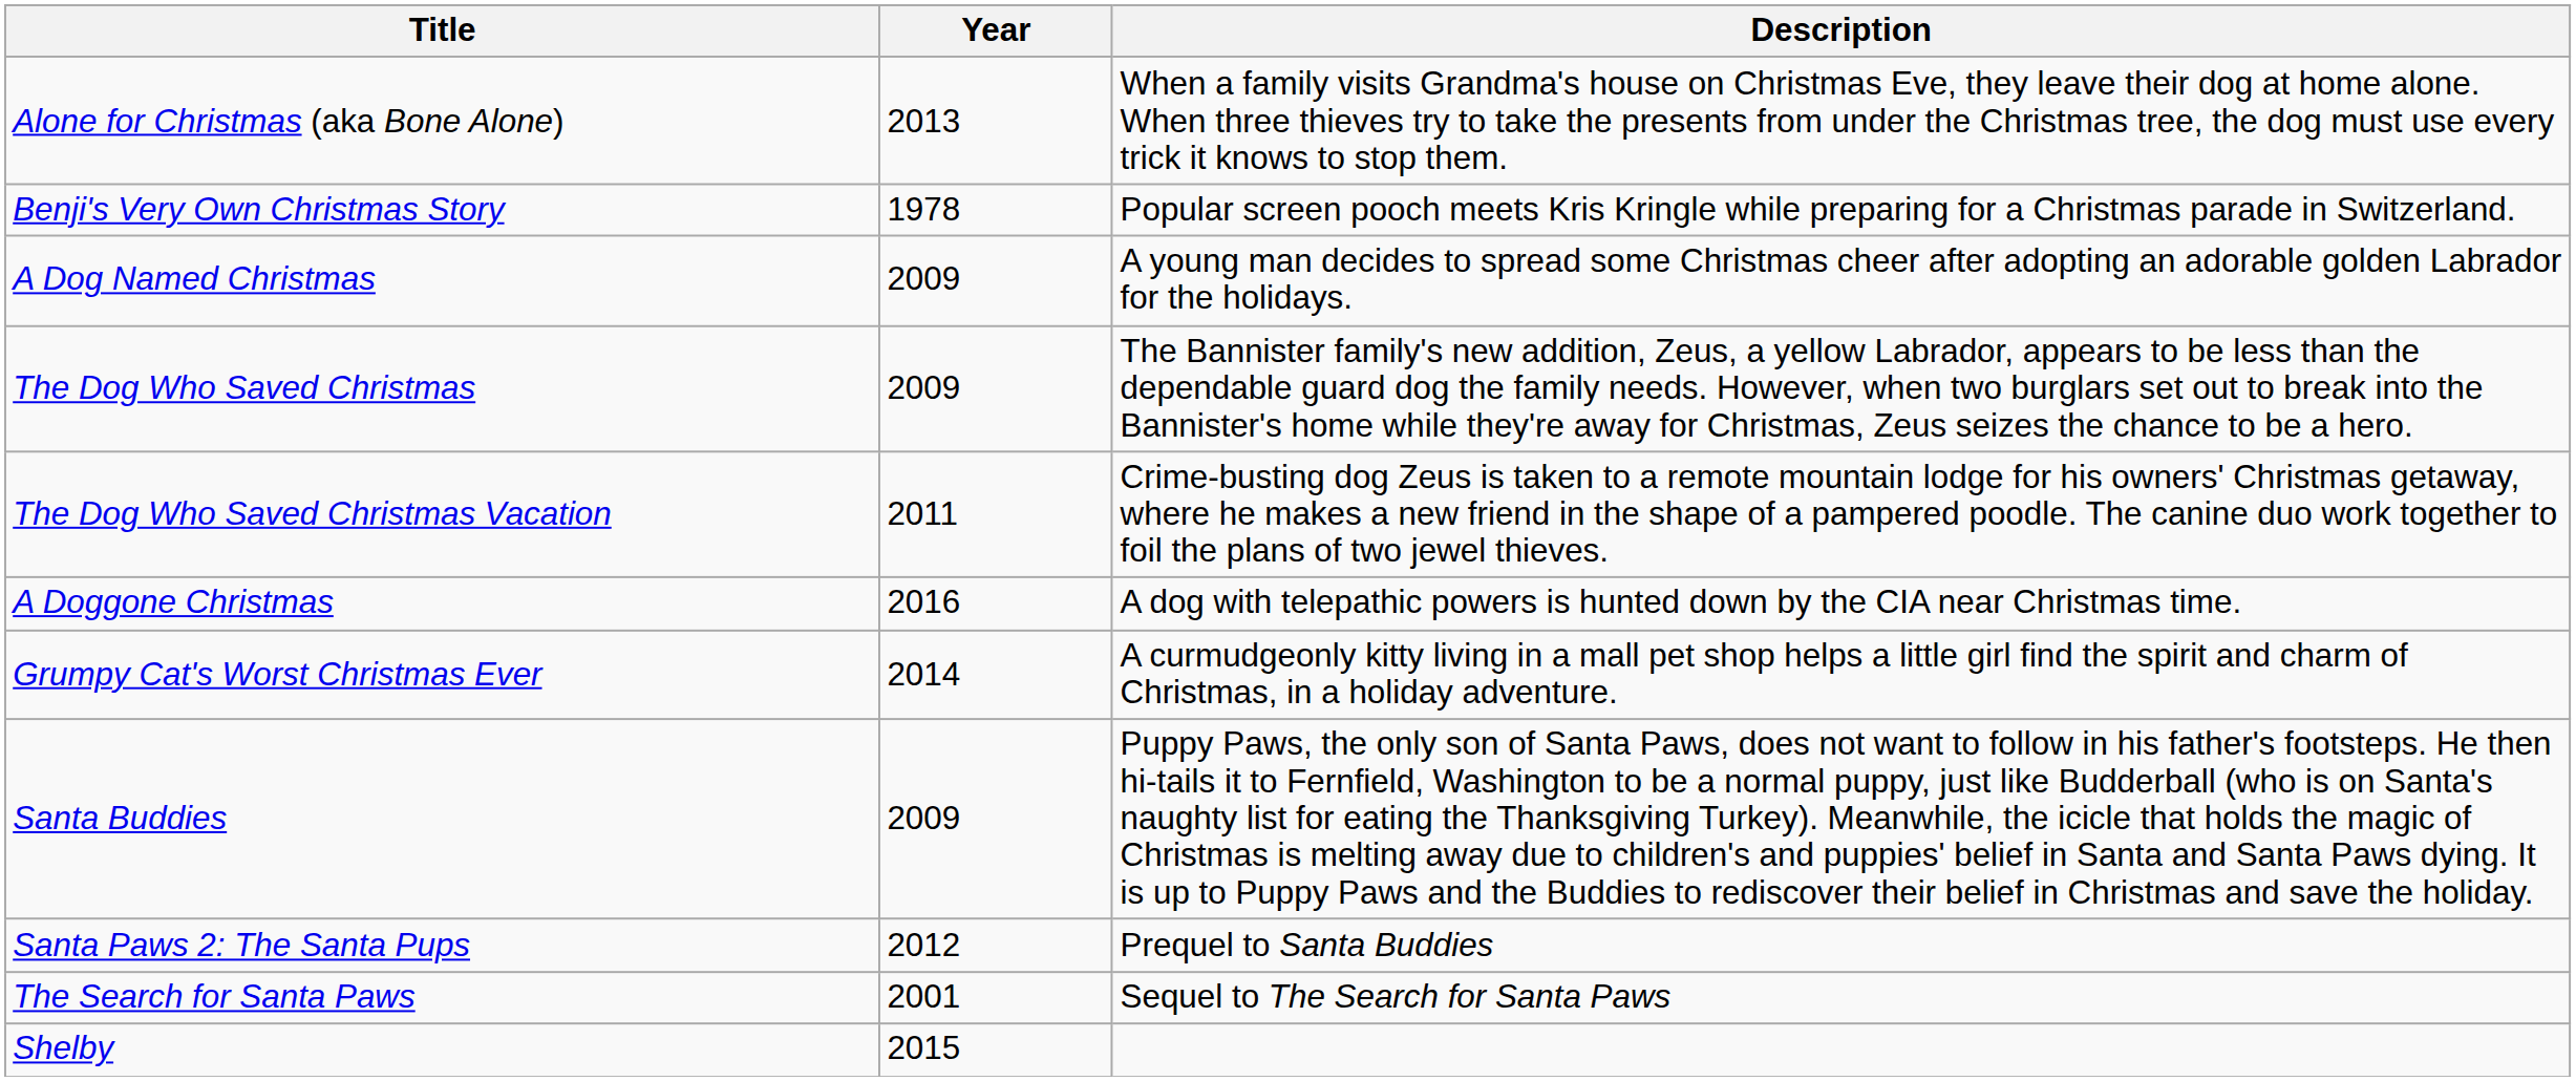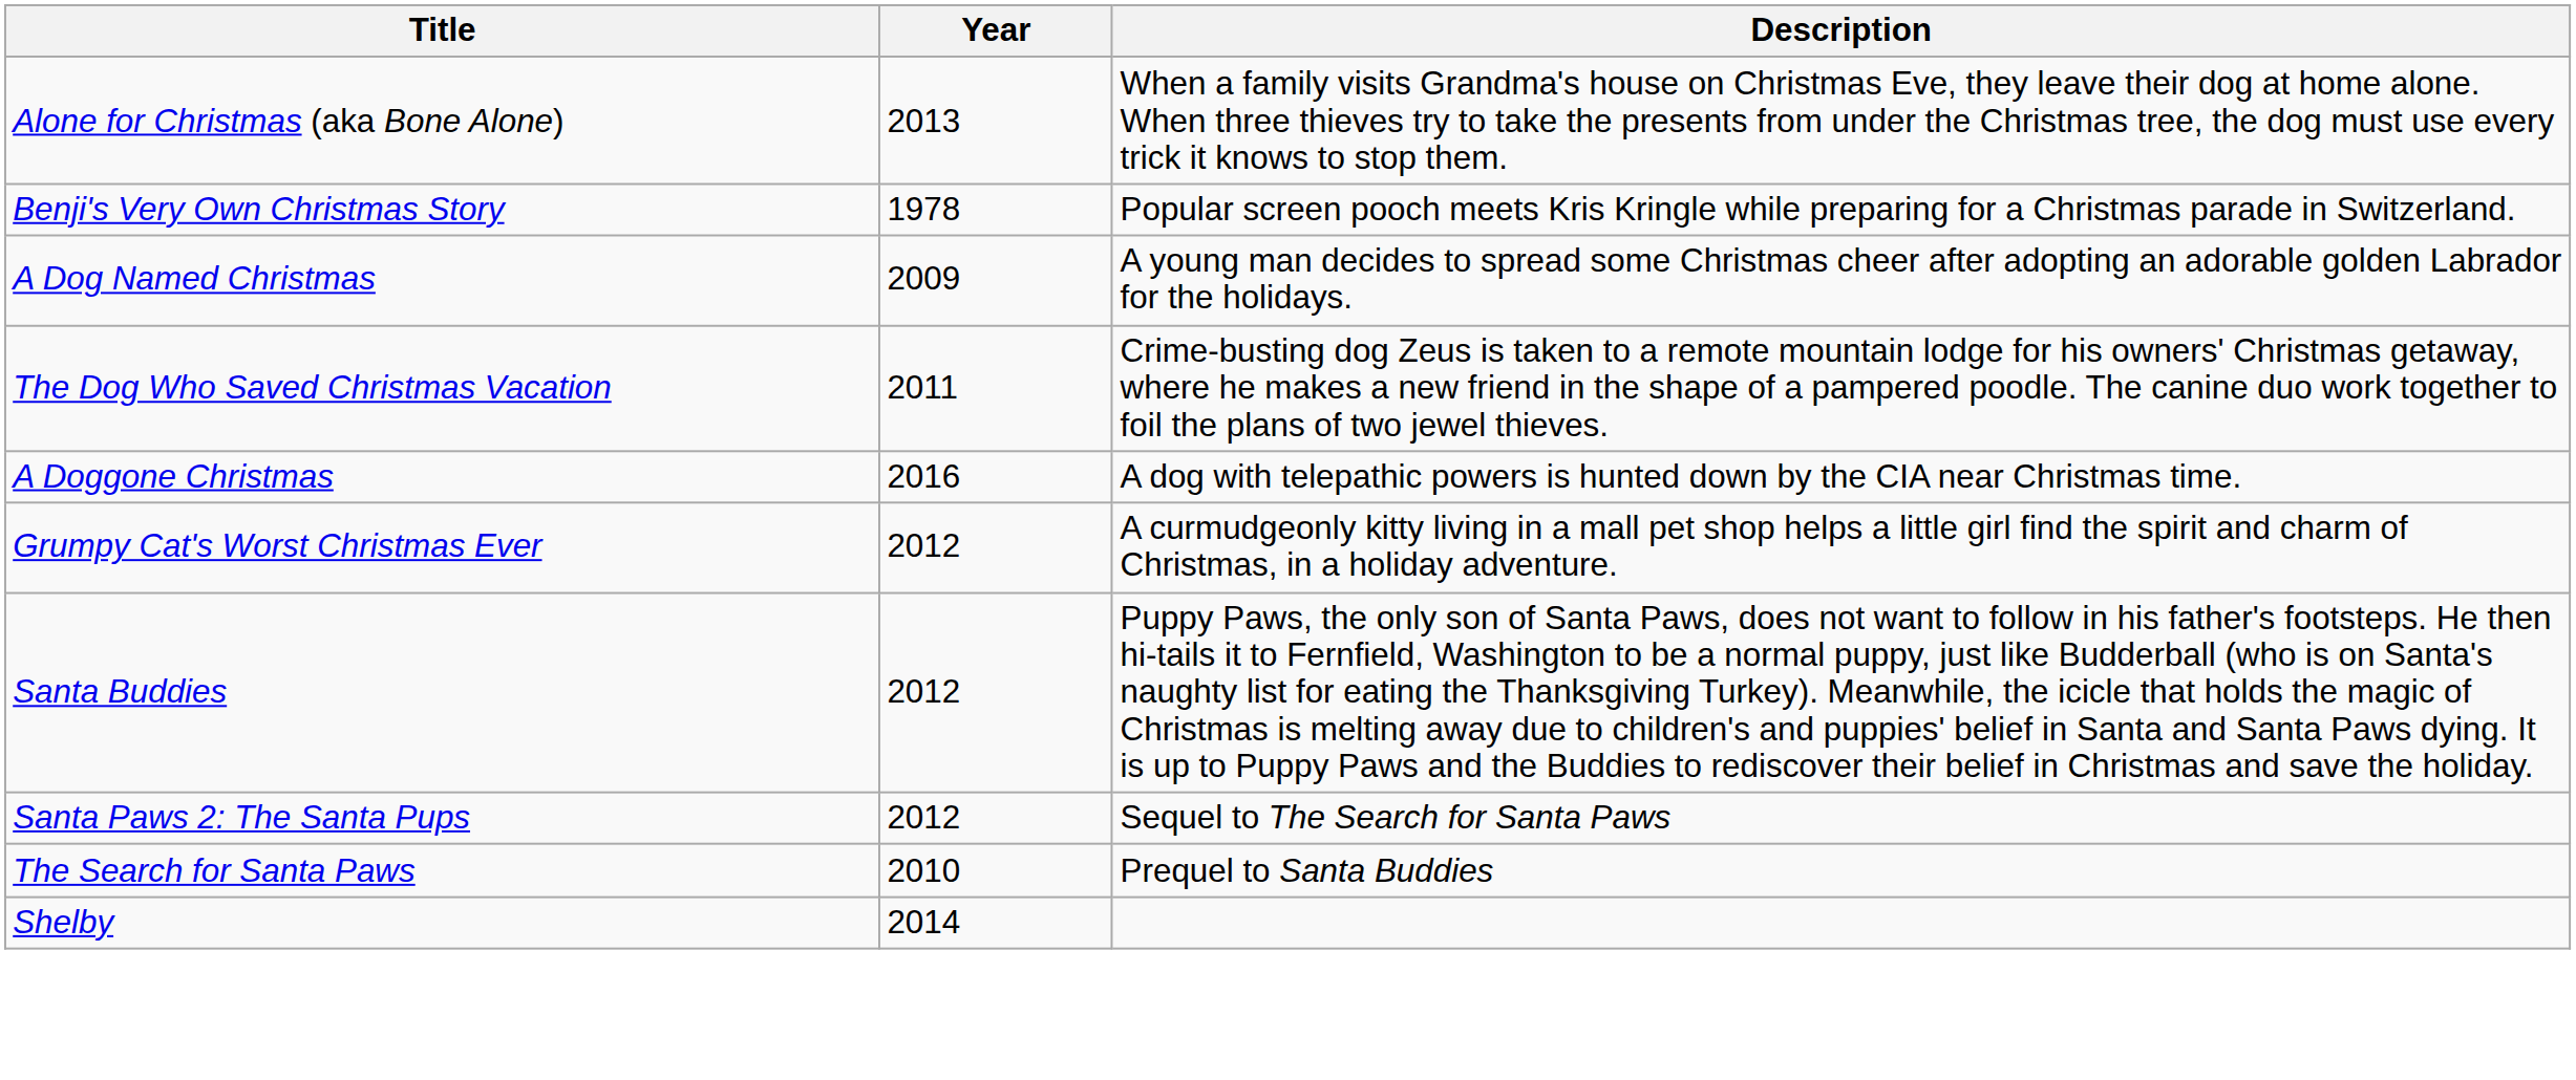 <table class="wikitable sortable">
 <tr>
 <th width="30%">Title</th>
 <th width="8%">Year</th>
 <th width="50%" class="unsortable">Description</th>
 </tr>
 <tr>
 <td><em><a href='#'>Alone for Christmas</a></em> (aka <em>Bone Alone</em>)</td>
 <td>2013</td>
 <td>When a family visits Grandma's house on Christmas Eve, they leave their dog at home alone. When three thieves try to take the presents from under the Christmas tree, the dog must use every trick it knows to stop them.</td>
 </tr>
 <tr>
 <td><em><a href='#'>Benji's Very Own Christmas Story</a></em></td>
 <td>1978</td>
 <td>Popular screen pooch meets Kris Kringle while preparing for a Christmas parade in Switzerland.</td>
 </tr>
 <tr>
 <td><em><a href='#'>A Dog Named Christmas</a></em></td>
 <td>2009</td>
 <td>A young man decides to spread some Christmas cheer after adopting an adorable golden Labrador for the holidays.</td>
 </tr>
 <tr>
-<td><em><a href='#'>The Dog Who Saved Christmas</a></em></td>
-<td>2009</td>
-<td>The Bannister family's new addition, Zeus, a yellow Labrador, appears to be less than the dependable guard dog the family needs. However, when two burglars set out to break into the Bannister's home while they're away for Christmas, Zeus seizes the chance to be a hero.</td>
-</tr>
-<tr>
 <td><em><a href='#'>The Dog Who Saved Christmas Vacation</a></em></td>
 <td>2011</td>
 <td>Crime-busting dog Zeus is taken to a remote mountain lodge for his owners' Christmas getaway, where he makes a new friend in the shape of a pampered poodle. The canine duo work together to foil the plans of two jewel thieves.</td>
 </tr>
 <tr>
 <td><em><a href='#'>A Doggone Christmas</a></em></td>
 <td>2016</td>
 <td>A dog with telepathic powers is hunted down by the CIA near Christmas time.</td>
 </tr>
 <tr>
 <td><em><a href='#'>Grumpy Cat's Worst Christmas Ever</a></em></td>
-<td>2014</td>
+<td>2012</td>
 <td>A curmudgeonly kitty living in a mall pet shop helps a little girl find the spirit and charm of Christmas, in a holiday adventure.</td>
 </tr>
 <tr>
 <td><em><a href='#'>Santa Buddies</a></em></td>
-<td>2009</td>
+<td>2012</td>
 <td>Puppy Paws, the only son of Santa Paws, does not want to follow in his father's footsteps. He then hi-tails it to Fernfield, Washington to be a normal puppy, just like Budderball (who is on Santa's naughty list for eating the Thanksgiving Turkey). Meanwhile, the icicle that holds the magic of Christmas is melting away due to children's and puppies' belief in Santa and Santa Paws dying. It is up to Puppy Paws and the Buddies to rediscover their belief in Christmas and save the holiday.</td>
 </tr>
 <tr>
 <td><em><a href='#'>Santa Paws 2: The Santa Pups</a></em></td>
 <td>2012</td>
+<td>Sequel to <em>The Search for Santa Paws</em></td>
+</tr>
+<tr>
+<td><em><a href='#'>The Search for Santa Paws</a></em></td>
+<td>2010</td>
 <td>Prequel to <em>Santa Buddies</em></td>
 </tr>
 <tr>
-<td><em><a href='#'>The Search for Santa Paws</a></em></td>
-<td>2001</td>
-<td>Sequel to <em>The Search for Santa Paws</em></td>
-</tr>
-<tr>
 <td><em><a href='#'>Shelby</a></em></td>
-<td>2015</td>
+<td>2014</td>
 <td></td>
 </tr>
 </table>
